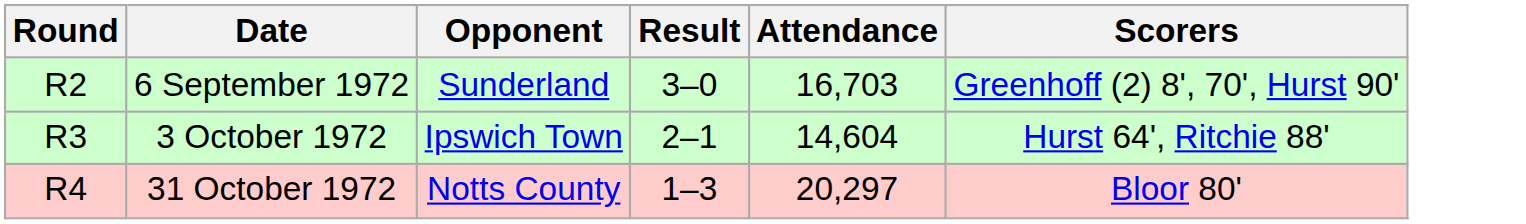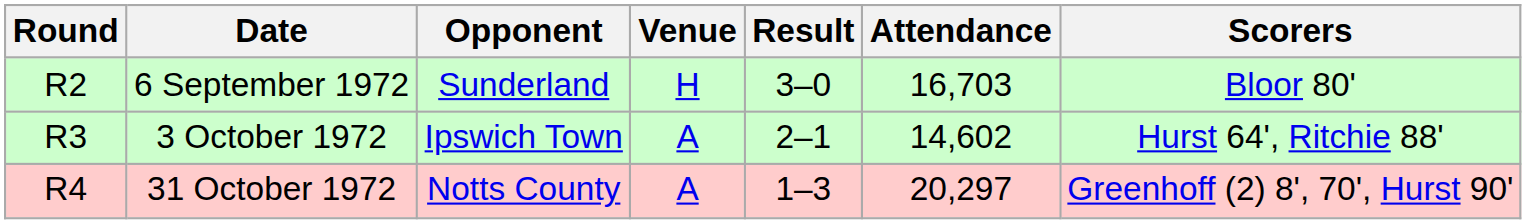 <table class="wikitable" style="font-size:100%; text-align:center">
 <tr>
 <th>Round</th>
 <th>Date</th>
 <th>Opponent</th>
+<th>Venue</th>
 <th>Result</th>
 <th>Attendance</th>
 <th>Scorers</th>
 </tr>
 <tr style="background-color: #CCFFCC;">
 <td>R2</td>
 <td>6 September 1972</td>
 <td><a href='#'>Sunderland</a></td>
+<td><a href='#'>H</a></td>
 <td>3–0</td>
 <td>16,703</td>
-<td><a href='#'>Greenhoff</a> (2) 8', 70', <a href='#'>Hurst</a> 90'</td>
+<td><a href='#'>Bloor</a> 80'</td>
 </tr>
 <tr style="background-color: #CCFFCC;">
 <td>R3</td>
 <td>3 October 1972</td>
 <td><a href='#'>Ipswich Town</a></td>
+<td><a href='#'>A</a></td>
 <td>2–1</td>
-<td>14,604</td>
+<td>14,602</td>
 <td><a href='#'>Hurst</a> 64', <a href='#'>Ritchie</a> 88'</td>
 </tr>
 <tr style="background-color: #FFCCCC;">
 <td>R4</td>
 <td>31 October 1972</td>
 <td><a href='#'>Notts County</a></td>
+<td><a href='#'>A</a></td>
 <td>1–3</td>
 <td>20,297</td>
-<td><a href='#'>Bloor</a> 80'</td>
+<td><a href='#'>Greenhoff</a> (2) 8', 70', <a href='#'>Hurst</a> 90'</td>
 </tr>
 </table>
